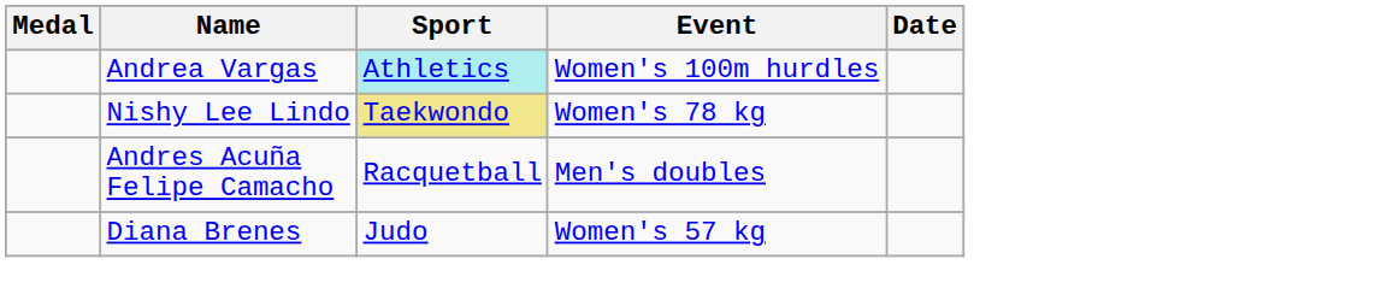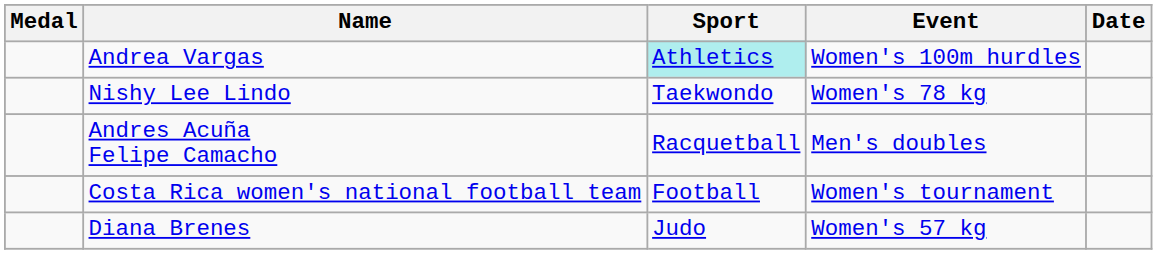 <table class="wikitable sortable" style="font-size:95%">
 <tr>
 <th>Medal</th>
 <th>Name</th>
 <th>Sport</th>
 <th>Event</th>
 <th>Date</th>
 </tr>
 <tr>
 <td></td>
 <td><a href='#'>Andrea Vargas</a></td>
 <td style="background: paleturquoise;"><a href='#'>Athletics</a></td>
 <td><a href='#'>Women's 100m hurdles</a></td>
 <td></td>
 </tr>
 <tr>
 <td></td>
 <td><a href='#'>Nishy Lee Lindo</a></td>
-<td style="background: khaki;"><a href='#'>Taekwondo</a></td>
+<td><a href='#'>Taekwondo</a></td>
 <td><a href='#'>Women's 78 kg</a></td>
 <td></td>
 </tr>
 <tr>
 <td></td>
 <td><a href='#'>Andres Acuña</a><br><a href='#'>Felipe Camacho</a></td>
 <td><a href='#'>Racquetball</a></td>
 <td><a href='#'>Men's doubles</a></td>
 <td></td>
 </tr>
 <tr>
 <td></td>
+<td><a href='#'>Costa Rica women's national football team</a><br></td>
+<td><a href='#'>Football</a></td>
+<td><a href='#'>Women's tournament</a></td>
+<td></td>
+</tr>
+<tr>
+<td></td>
 <td><a href='#'>Diana Brenes</a></td>
 <td><a href='#'>Judo</a></td>
 <td><a href='#'>Women's 57 kg</a></td>
 <td></td>
 </tr>
 </table>
